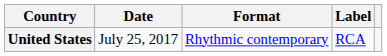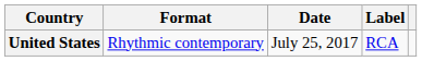 <table class="wikitable">
 <tr>
 <th scope="row">Country</th>
+<th scope="row">Format</th>
 <th scope="row">Date</th>
-<th scope="row">Format</th>
 <th scope="row">Label</th>
 <th scope="row"></th>
 </tr>
 <tr>
 <th scope="row">United States</th>
+<td><a href='#'>Rhythmic contemporary</a></td>
 <td>July 25, 2017</td>
-<td><a href='#'>Rhythmic contemporary</a></td>
 <td><a href='#'>RCA</a></td>
 <td></td>
 </tr>
 </table>
